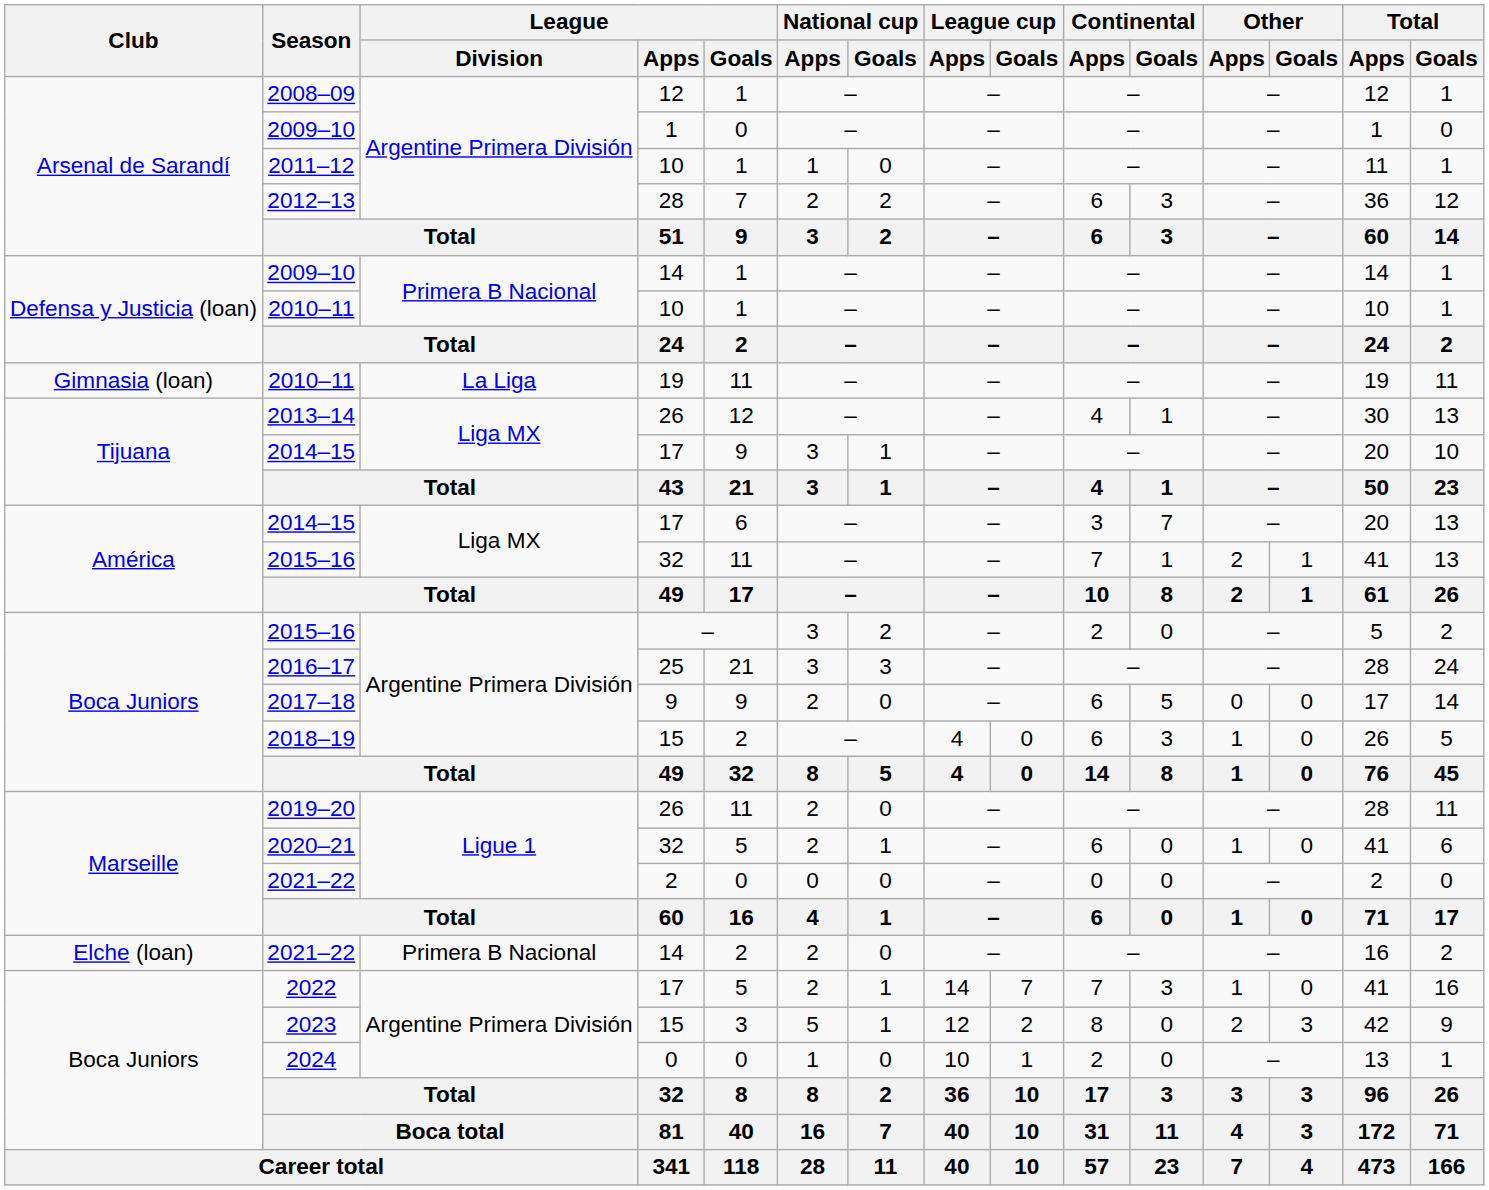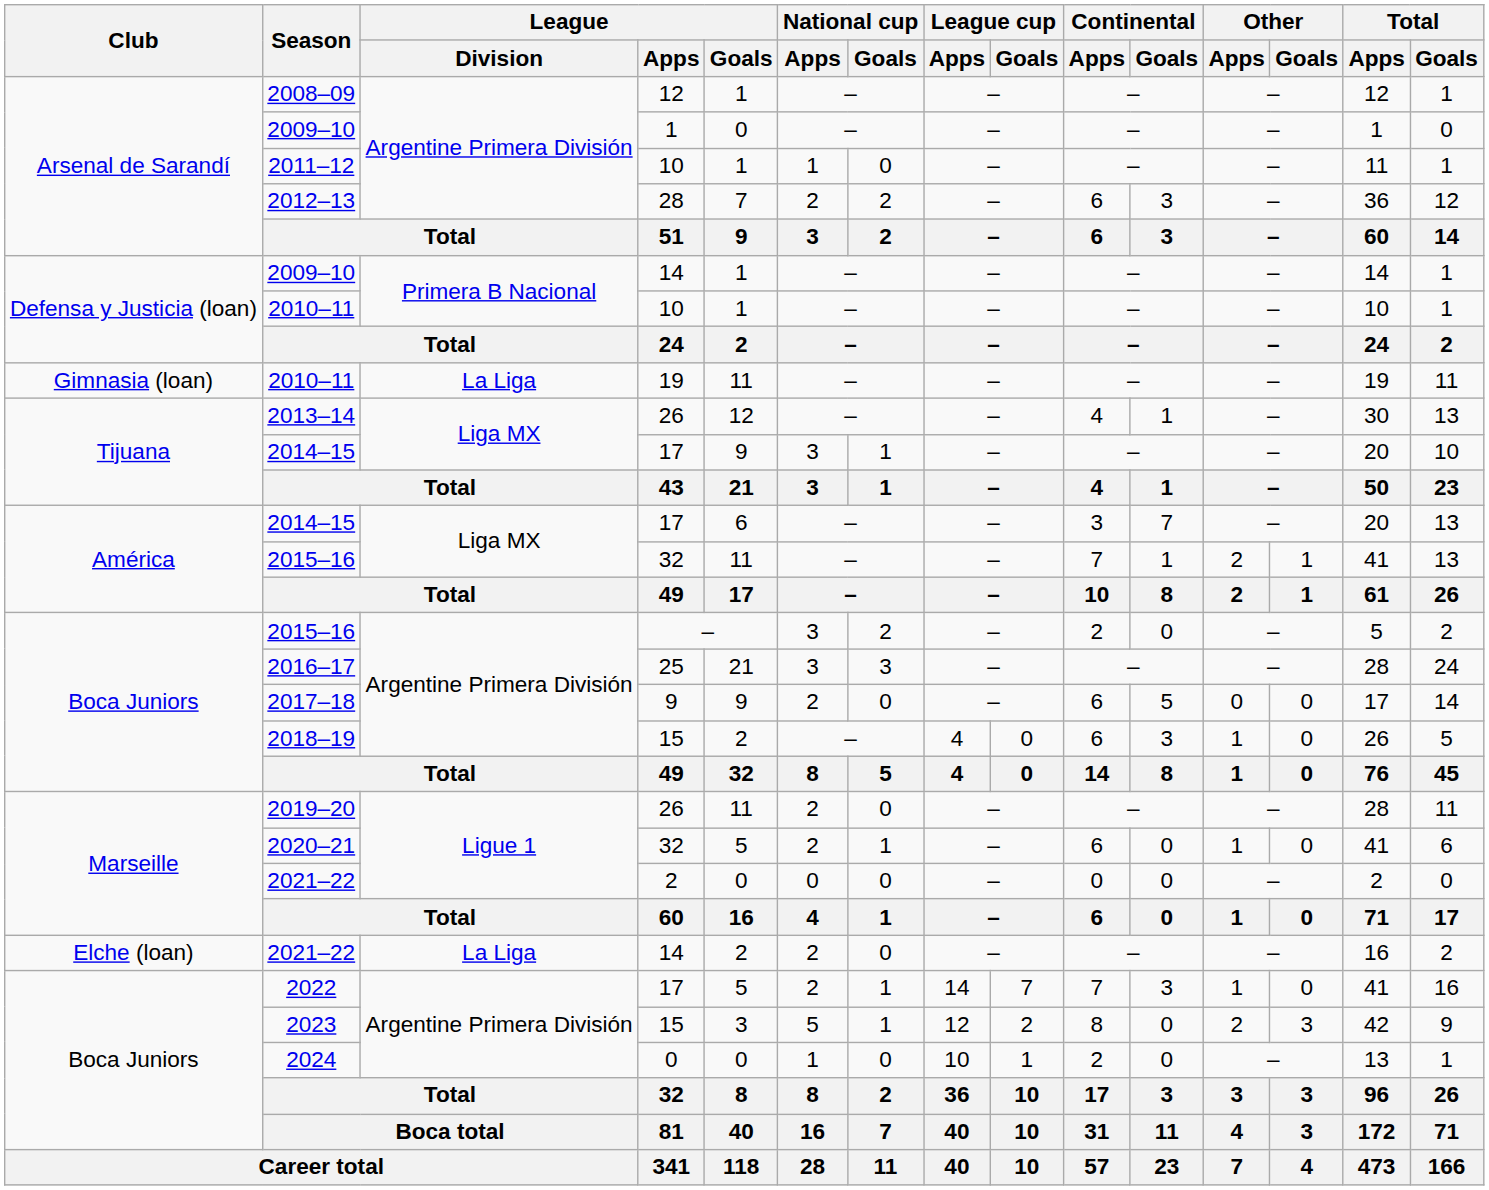 <table class="wikitable" style="text-align: center;">
 <tr>
 <th rowspan="2">Club</th>
 <th rowspan="2">Season</th>
 <th colspan="3">League</th>
 <th colspan="2">National cup</th>
 <th colspan="2">League cup</th>
 <th colspan="2">Continental</th>
 <th colspan="2">Other</th>
 <th colspan="2">Total</th>
 </tr>
 <tr>
 <th>Division</th>
 <th>Apps</th>
 <th>Goals</th>
 <th>Apps</th>
 <th>Goals</th>
 <th>Apps</th>
 <th>Goals</th>
 <th>Apps</th>
 <th>Goals</th>
 <th>Apps</th>
 <th>Goals</th>
 <th>Apps</th>
 <th>Goals</th>
 </tr>
 <tr>
 <td rowspan="5"><a href='#'>Arsenal de Sarandí</a></td>
 <td><a href='#'>2008–09</a></td>
 <td rowspan="4"><a href='#'>Argentine Primera División</a></td>
 <td>12</td>
 <td>1</td>
 <td colspan="2">–</td>
 <td colspan="2">–</td>
 <td colspan="2">–</td>
 <td colspan="2">–</td>
 <td>12</td>
 <td>1</td>
 </tr>
 <tr>
 <td><a href='#'>2009–10</a></td>
 <td>1</td>
 <td>0</td>
 <td colspan="2">–</td>
 <td colspan="2">–</td>
 <td colspan="2">–</td>
 <td colspan="2">–</td>
 <td>1</td>
 <td>0</td>
 </tr>
 <tr>
 <td><a href='#'>2011–12</a></td>
 <td>10</td>
 <td>1</td>
 <td>1</td>
 <td>0</td>
 <td colspan="2">–</td>
 <td colspan="2">–</td>
 <td colspan="2">–</td>
 <td>11</td>
 <td>1</td>
 </tr>
 <tr>
 <td><a href='#'>2012–13</a></td>
 <td>28</td>
 <td>7</td>
 <td>2</td>
 <td>2</td>
 <td colspan="2">–</td>
 <td>6</td>
 <td>3</td>
 <td colspan="2">–</td>
 <td>36</td>
 <td>12</td>
 </tr>
 <tr>
 <th colspan="2">Total</th>
 <th>51</th>
 <th>9</th>
 <th>3</th>
 <th>2</th>
 <th colspan="2">–</th>
 <th>6</th>
 <th>3</th>
 <th colspan="2">–</th>
 <th>60</th>
 <th>14</th>
 </tr>
 <tr>
 <td rowspan="3"><a href='#'>Defensa y Justicia</a> (loan)</td>
 <td><a href='#'>2009–10</a></td>
 <td rowspan="2"><a href='#'>Primera B Nacional</a></td>
 <td>14</td>
 <td>1</td>
 <td colspan="2">–</td>
 <td colspan="2">–</td>
 <td colspan="2">–</td>
 <td colspan="2">–</td>
 <td>14</td>
 <td>1</td>
 </tr>
 <tr>
 <td><a href='#'>2010–11</a></td>
 <td>10</td>
 <td>1</td>
 <td colspan="2">–</td>
 <td colspan="2">–</td>
 <td colspan="2">–</td>
 <td colspan="2">–</td>
 <td>10</td>
 <td>1</td>
 </tr>
 <tr>
 <th colspan="2">Total</th>
 <th>24</th>
 <th>2</th>
 <th colspan="2">–</th>
 <th colspan="2">–</th>
 <th colspan="2">–</th>
 <th colspan="2">–</th>
 <th>24</th>
 <th>2</th>
 </tr>
 <tr>
 <td><a href='#'>Gimnasia</a> (loan)</td>
 <td><a href='#'>2010–11</a></td>
 <td><a href='#'>La Liga</a></td>
 <td>19</td>
 <td>11</td>
 <td colspan="2">–</td>
 <td colspan="2">–</td>
 <td colspan="2">–</td>
 <td colspan="2">–</td>
 <td>19</td>
 <td>11</td>
 </tr>
 <tr>
 <td rowspan="3"><a href='#'>Tijuana</a></td>
 <td><a href='#'>2013–14</a></td>
 <td rowspan="2"><a href='#'>Liga MX</a></td>
 <td>26</td>
 <td>12</td>
 <td colspan="2">–</td>
 <td colspan="2">–</td>
 <td>4</td>
 <td>1</td>
 <td colspan="2">–</td>
 <td>30</td>
 <td>13</td>
 </tr>
 <tr>
 <td><a href='#'>2014–15</a></td>
 <td>17</td>
 <td>9</td>
 <td>3</td>
 <td>1</td>
 <td colspan="2">–</td>
 <td colspan="2">–</td>
 <td colspan="2">–</td>
 <td>20</td>
 <td>10</td>
 </tr>
 <tr>
 <th colspan="2">Total</th>
 <th>43</th>
 <th>21</th>
 <th>3</th>
 <th>1</th>
 <th colspan="2">–</th>
 <th>4</th>
 <th>1</th>
 <th colspan="2">–</th>
 <th>50</th>
 <th>23</th>
 </tr>
 <tr>
 <td rowspan="3"><a href='#'>América</a></td>
 <td><a href='#'>2014–15</a></td>
 <td rowspan="2">Liga MX</td>
 <td>17</td>
 <td>6</td>
 <td colspan="2">–</td>
 <td colspan="2">–</td>
 <td>3</td>
 <td>7</td>
 <td colspan="2">–</td>
 <td>20</td>
 <td>13</td>
 </tr>
 <tr>
 <td><a href='#'>2015–16</a></td>
 <td>32</td>
 <td>11</td>
 <td colspan="2">–</td>
 <td colspan="2">–</td>
 <td>7</td>
 <td>1</td>
 <td>2</td>
 <td>1</td>
 <td>41</td>
 <td>13</td>
 </tr>
 <tr>
 <th colspan="2">Total</th>
 <th>49</th>
 <th>17</th>
 <th colspan="2">–</th>
 <th colspan="2">–</th>
 <th>10</th>
 <th>8</th>
 <th>2</th>
 <th>1</th>
 <th>61</th>
 <th>26</th>
 </tr>
 <tr>
 <td rowspan="5"><a href='#'>Boca Juniors</a></td>
 <td><a href='#'>2015–16</a></td>
 <td rowspan="4">Argentine Primera División</td>
 <td colspan="2">–</td>
 <td>3</td>
 <td>2</td>
 <td colspan="2">–</td>
 <td>2</td>
 <td>0</td>
 <td colspan="2">–</td>
 <td>5</td>
 <td>2</td>
 </tr>
 <tr>
 <td><a href='#'>2016–17</a></td>
 <td>25</td>
 <td>21</td>
 <td>3</td>
 <td>3</td>
 <td colspan="2">–</td>
 <td colspan="2">–</td>
 <td colspan="2">–</td>
 <td>28</td>
 <td>24</td>
 </tr>
 <tr>
 <td><a href='#'>2017–18</a></td>
 <td>9</td>
 <td>9</td>
 <td>2</td>
 <td>0</td>
 <td colspan="2">–</td>
 <td>6</td>
 <td>5</td>
 <td>0</td>
 <td>0</td>
 <td>17</td>
 <td>14</td>
 </tr>
 <tr>
 <td><a href='#'>2018–19</a></td>
 <td>15</td>
 <td>2</td>
 <td colspan="2">–</td>
 <td>4</td>
 <td>0</td>
 <td>6</td>
 <td>3</td>
 <td>1</td>
 <td>0</td>
 <td>26</td>
 <td>5</td>
 </tr>
 <tr>
 <th colspan="2">Total</th>
 <th>49</th>
 <th>32</th>
 <th>8</th>
 <th>5</th>
 <th>4</th>
 <th>0</th>
 <th>14</th>
 <th>8</th>
 <th>1</th>
 <th>0</th>
 <th>76</th>
 <th>45</th>
 </tr>
 <tr>
 <td rowspan="4"><a href='#'>Marseille</a></td>
 <td><a href='#'>2019–20</a></td>
 <td rowspan="3"><a href='#'>Ligue 1</a></td>
 <td>26</td>
 <td>11</td>
 <td>2</td>
 <td>0</td>
 <td colspan="2">–</td>
 <td colspan="2">–</td>
 <td colspan="2">–</td>
 <td>28</td>
 <td>11</td>
 </tr>
 <tr>
 <td><a href='#'>2020–21</a></td>
 <td>32</td>
 <td>5</td>
 <td>2</td>
 <td>1</td>
 <td colspan="2">–</td>
 <td>6</td>
 <td>0</td>
 <td>1</td>
 <td>0</td>
 <td>41</td>
 <td>6</td>
 </tr>
 <tr>
 <td><a href='#'>2021–22</a></td>
 <td>2</td>
 <td>0</td>
 <td>0</td>
 <td>0</td>
 <td colspan="2">–</td>
 <td>0</td>
 <td>0</td>
 <td colspan="2">–</td>
 <td>2</td>
 <td>0</td>
 </tr>
 <tr>
 <th colspan="2">Total</th>
 <th>60</th>
 <th>16</th>
 <th>4</th>
 <th>1</th>
 <th colspan="2">–</th>
 <th>6</th>
 <th>0</th>
 <th>1</th>
 <th>0</th>
 <th>71</th>
 <th>17</th>
 </tr>
 <tr>
 <td><a href='#'>Elche</a> (loan)</td>
 <td><a href='#'>2021–22</a></td>
-<td>Primera B Nacional</td>
+<td><a href='#'>La Liga</a></td>
 <td>14</td>
 <td>2</td>
 <td>2</td>
 <td>0</td>
 <td colspan="2">–</td>
 <td colspan="2">–</td>
 <td colspan="2">–</td>
 <td>16</td>
 <td>2</td>
 </tr>
 <tr>
 <td rowspan="5">Boca Juniors</td>
 <td><a href='#'>2022</a></td>
 <td rowspan="3">Argentine Primera División</td>
 <td>17</td>
 <td>5</td>
 <td>2</td>
 <td>1</td>
 <td>14</td>
 <td>7</td>
 <td>7</td>
 <td>3</td>
 <td>1</td>
 <td>0</td>
 <td>41</td>
 <td>16</td>
 </tr>
 <tr>
 <td><a href='#'>2023</a></td>
 <td>15</td>
 <td>3</td>
 <td>5</td>
 <td>1</td>
 <td>12</td>
 <td>2</td>
 <td>8</td>
 <td>0</td>
 <td>2</td>
 <td>3</td>
 <td>42</td>
 <td>9</td>
 </tr>
 <tr>
 <td><a href='#'>2024</a></td>
 <td>0</td>
 <td>0</td>
 <td>1</td>
 <td>0</td>
 <td>10</td>
 <td>1</td>
 <td>2</td>
 <td>0</td>
 <td colspan="2">–</td>
 <td>13</td>
 <td>1</td>
 </tr>
 <tr>
 <th colspan="2">Total</th>
 <th>32</th>
 <th>8</th>
 <th>8</th>
 <th>2</th>
 <th>36</th>
 <th>10</th>
 <th>17</th>
 <th>3</th>
 <th>3</th>
 <th>3</th>
 <th>96</th>
 <th>26</th>
 </tr>
 <tr>
 <th colspan="2">Boca total</th>
 <th>81</th>
 <th>40</th>
 <th>16</th>
 <th>7</th>
 <th>40</th>
 <th>10</th>
 <th>31</th>
 <th>11</th>
 <th>4</th>
 <th>3</th>
 <th>172</th>
 <th>71</th>
 </tr>
 <tr>
 <th colspan="3">Career total</th>
 <th>341</th>
 <th>118</th>
 <th>28</th>
 <th>11</th>
 <th>40</th>
 <th>10</th>
 <th>57</th>
 <th>23</th>
 <th>7</th>
 <th>4</th>
 <th>473</th>
 <th>166</th>
 </tr>
 </table>
